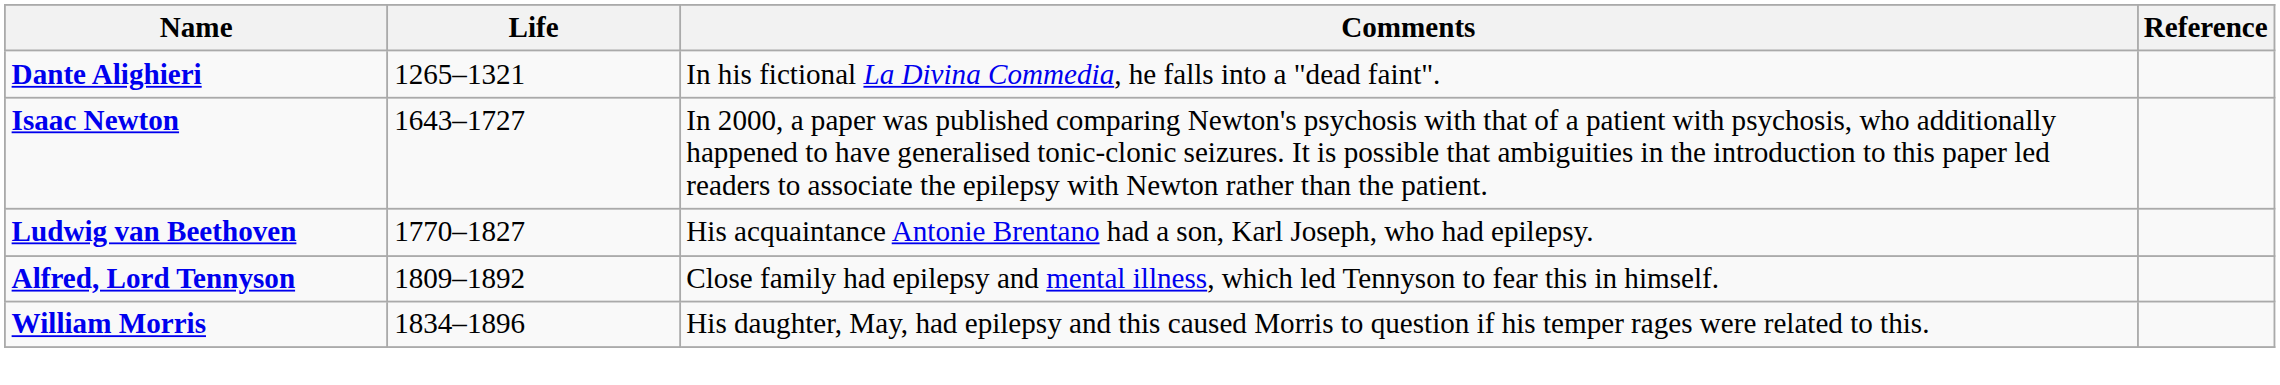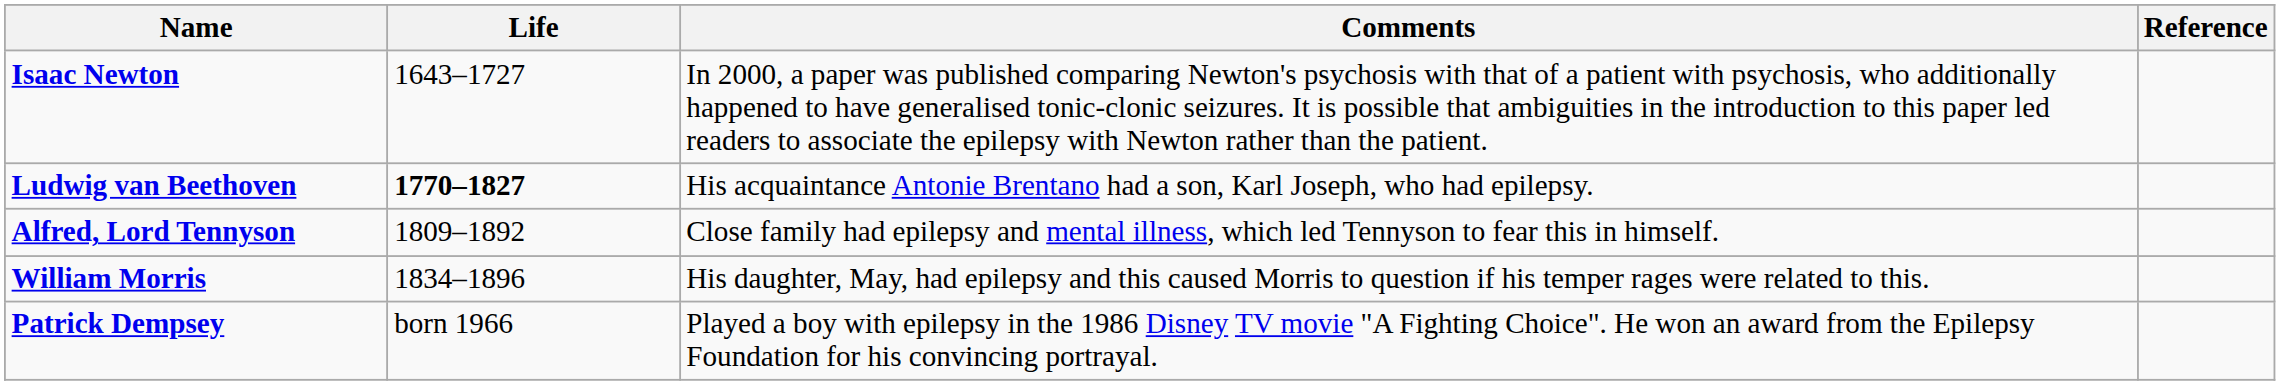 <table class=wikitable>
 <tr>
 <th style="width:17%;">Name</th>
 <th style="width:13%;">Life</th>
 <th style="width:65%;">Comments</th>
 <th style="width:5%;">Reference</th>
-</tr>
-<tr valign="top">
-<td><strong><a href='#'>Dante Alighieri</a></strong></td>
-<td>1265–1321</td>
-<td>In his fictional <em><a href='#'>La Divina Commedia</a></em>, he falls into a "dead faint".</td>
-<td></td>
 </tr>
 <tr valign="top">
 <td><strong><a href='#'>Isaac Newton</a></strong></td>
 <td>1643–1727</td>
 <td>In 2000, a paper was published comparing Newton's psychosis with that of a patient with psychosis, who additionally happened to have generalised tonic-clonic seizures. It is possible that ambiguities in the introduction to this paper led readers to associate the epilepsy with Newton rather than the patient.</td>
 <td></td>
 </tr>
 <tr valign="top">
 <td><strong><a href='#'>Ludwig van Beethoven</a></strong></td>
-<td>1770–1827</td>
+<td><strong>1770–1827</strong></td>
 <td>His acquaintance <a href='#'>Antonie Brentano</a> had a son, Karl Joseph, who had epilepsy.</td>
 <td></td>
 </tr>
 <tr valign="top">
 <td><strong><a href='#'>Alfred, Lord Tennyson</a></strong></td>
 <td>1809–1892</td>
 <td>Close family had epilepsy and <a href='#'>mental illness</a>, which led Tennyson to fear this in himself.</td>
 <td></td>
 </tr>
 <tr valign="top">
 <td><strong><a href='#'>William Morris</a></strong></td>
 <td>1834–1896</td>
 <td>His daughter, May, had epilepsy and this caused Morris to question if his temper rages were related to this.</td>
 <td></td>
 </tr>
+<tr valign="top">
+<td><strong><a href='#'>Patrick Dempsey</a></strong></td>
+<td>born 1966</td>
+<td>Played a boy with epilepsy in the 1986 <a href='#'>Disney</a> <a href='#'>TV movie</a> "A Fighting Choice". He won an award from the Epilepsy Foundation for his convincing portrayal.</td>
+<td></td>
+</tr>
 </table>
